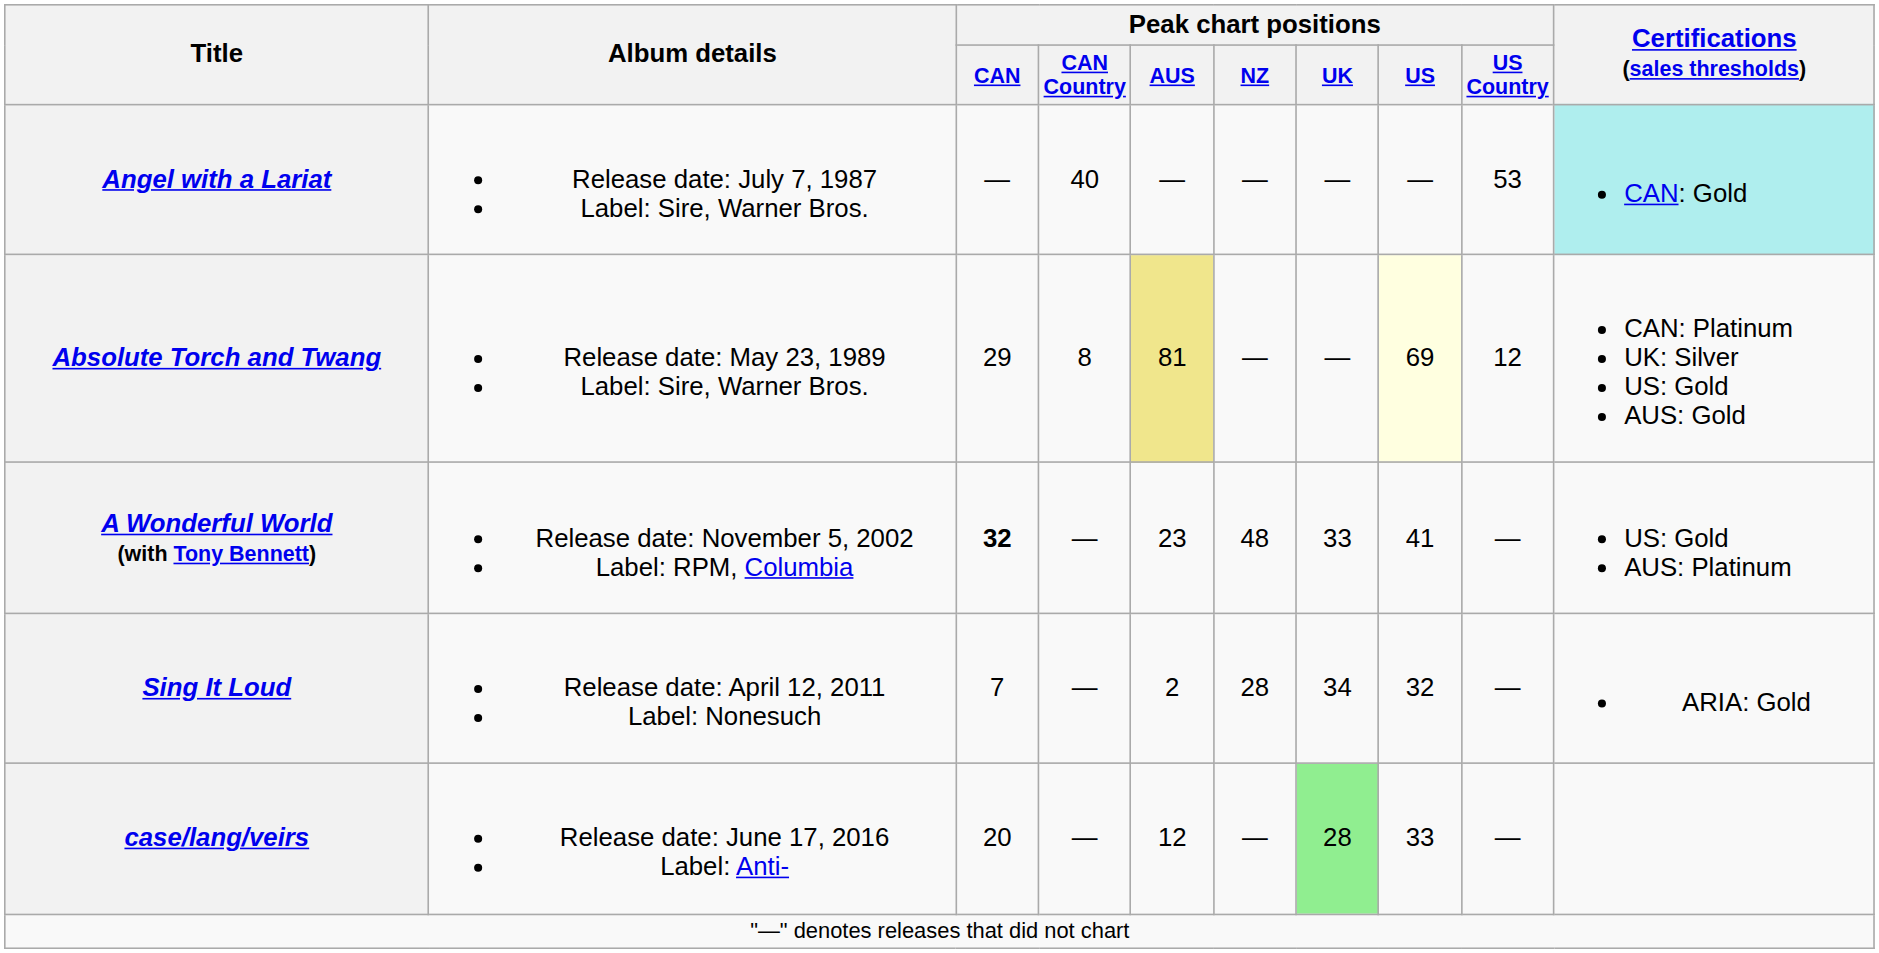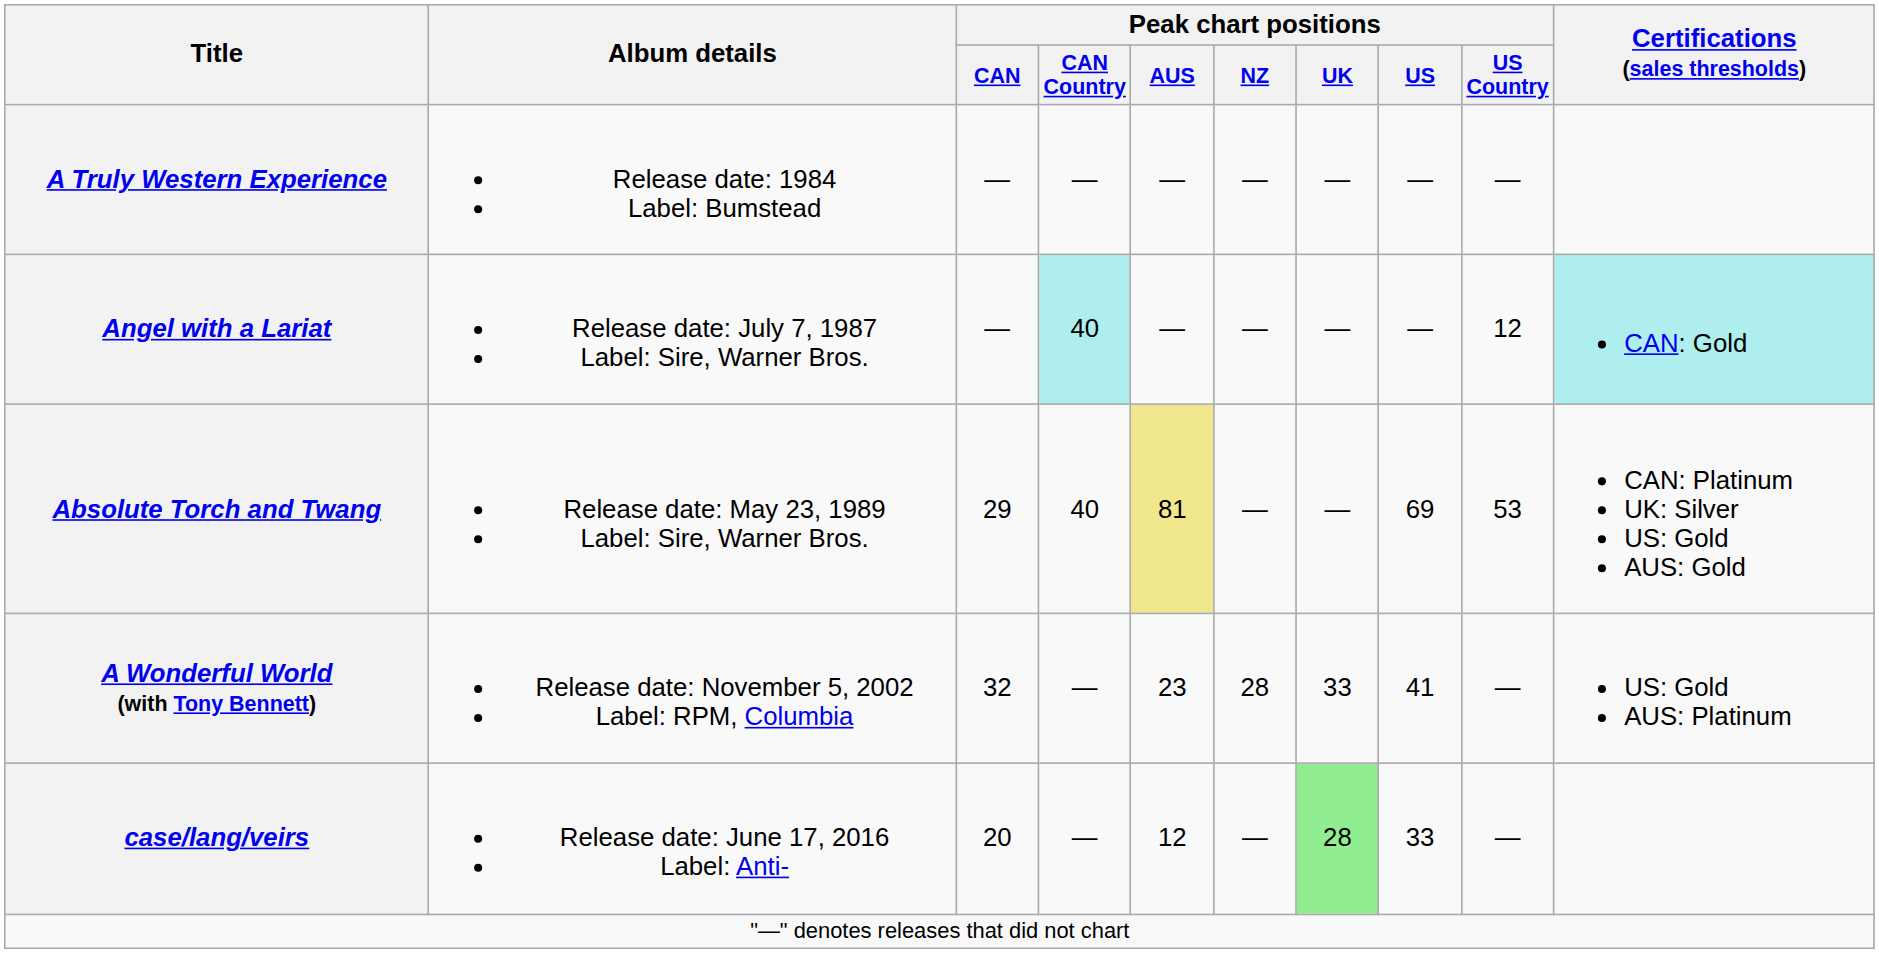 <table class="wikitable plainrowheaders" style="text-align:center;">
 <tr>
 <th rowspan="2" style="width:16em;">Title</th>
 <th rowspan="2" style="width:20em;">Album details</th>
 <th colspan="7">Peak chart positions</th>
 <th rowspan="2" style="width:12em;"><a href='#'>Certifications</a><br><small>(<a href='#'>sales thresholds</a>)</small></th>
 </tr>
 <tr style="font-size:smaller;">
 <th width="45"><a href='#'>CAN</a></th>
 <th width="45"><a href='#'>CAN Country</a></th>
 <th width="45"><a href='#'>AUS</a><br></th>
 <th width="45"><a href='#'>NZ</a><br></th>
 <th width="45"><a href='#'>UK</a><br></th>
 <th width="45"><a href='#'>US</a><br></th>
 <th width="45"><a href='#'>US Country</a><br></th>
 </tr>
 <tr>
-<th scope="row"><em><a href='#'>Angel with a Lariat</a></em><br></th>
-<td><br><ul><li>Release date: July 7, 1987</li><li>Label: Sire, Warner Bros.</li></ul></td>
-<td>—</td>
-<td>40</td>
+<th scope="row"><em><a href='#'>A Truly Western Experience</a></em><br></th>
+<td><br><ul><li>Release date: 1984</li><li>Label: Bumstead</li></ul></td>
 <td>—</td>
 <td>—</td>
 <td>—</td>
 <td>—</td>
-<td>53</td>
+<td>—</td>
+<td>—</td>
+<td>—</td>
+<td></td>
+</tr>
+<tr>
+<th scope="row"><em><a href='#'>Angel with a Lariat</a></em><br></th>
+<td><br><ul><li>Release date: July 7, 1987</li><li>Label: Sire, Warner Bros.</li></ul></td>
+<td>—</td>
+<td style="background: paleturquoise;">40</td>
+<td>—</td>
+<td>—</td>
+<td>—</td>
+<td>—</td>
+<td>12</td>
 <td align="left" style="background: paleturquoise;"><br><ul><li><a href='#'>CAN</a>: Gold</li></ul></td>
 </tr>
 <tr>
 <th scope="row"><em><a href='#'>Absolute Torch and Twang</a></em><br></th>
 <td><br><ul><li>Release date: May 23, 1989</li><li>Label: Sire, Warner Bros.</li></ul></td>
 <td>29</td>
-<td>8</td>
+<td>40</td>
 <td style="background: khaki;">81</td>
 <td>—</td>
 <td>—</td>
-<td style="background: lightyellow;">69</td>
-<td>12</td>
+<td>69</td>
+<td>53</td>
 <td align="left"><br><ul><li>CAN: Platinum</li><li>UK: Silver</li><li>US: Gold</li><li>AUS: Gold</li></ul></td>
 </tr>
 <tr>
 <th scope="row"><em><a href='#'>A Wonderful World</a></em><br><small>(with <a href='#'>Tony Bennett</a>)</small></th>
 <td><br><ul><li>Release date: November 5, 2002</li><li>Label: RPM, <a href='#'>Columbia</a></li></ul></td>
-<td><strong>32</strong></td>
+<td>32</td>
 <td>—</td>
 <td>23</td>
-<td>48</td>
+<td>28</td>
 <td>33</td>
 <td>41</td>
 <td>—</td>
 <td align="left"><br><ul><li>US: Gold</li><li>AUS: Platinum</li></ul></td>
-</tr>
-<tr>
-<th scope="row"><em><a href='#'>Sing It Loud</a></em><br></th>
-<td><br><ul><li>Release date: April 12, 2011</li><li>Label: Nonesuch</li></ul></td>
-<td>7</td>
-<td>—</td>
-<td>2</td>
-<td>28</td>
-<td>34</td>
-<td>32</td>
-<td>—</td>
-<td><br><ul><li>ARIA: Gold</li></ul></td>
 </tr>
 <tr>
 <th scope="row"><em><a href='#'>case/lang/veirs</a></em><br></th>
 <td><br><ul><li>Release date: June 17, 2016</li><li>Label: <a href='#'>Anti-</a></li></ul></td>
 <td>20</td>
 <td>—</td>
 <td>12</td>
 <td>—</td>
 <td style="background: lightgreen;">28</td>
 <td>33</td>
 <td>—</td>
 <td></td>
 </tr>
 <tr>
 <td colspan="10" style="font-size:85%">"—" denotes releases that did not chart</td>
 </tr>
 </table>
